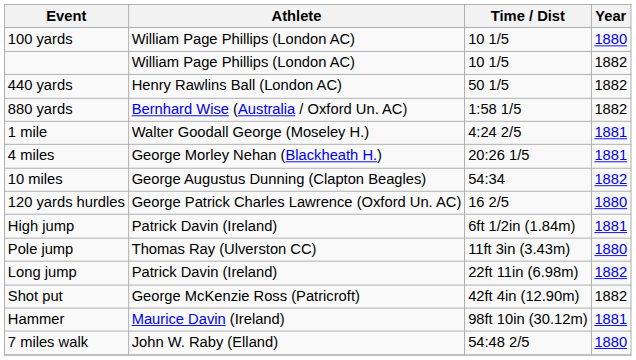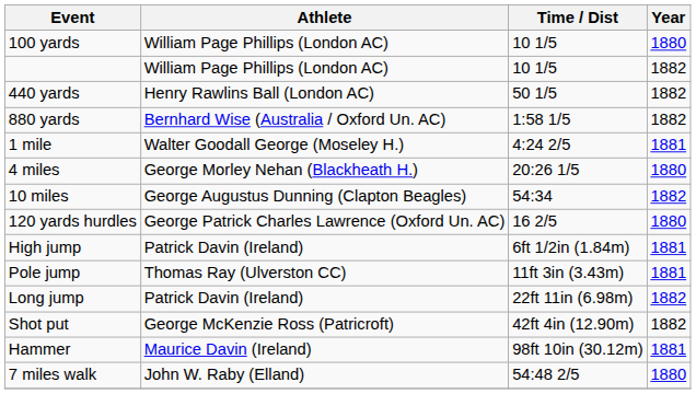 <table class="wikitable">
 <tr>
 <th>Event</th>
 <th>Athlete</th>
 <th>Time / Dist</th>
 <th>Year</th>
 </tr>
 <tr>
 <td>100 yards</td>
 <td>William Page Phillips (London AC)</td>
 <td>10 1/5</td>
 <td><a href='#'>1880</a></td>
 </tr>
 <tr>
 <td></td>
 <td>William Page Phillips (London AC)</td>
 <td>10 1/5</td>
 <td>1882</td>
 </tr>
 <tr>
 <td>440 yards</td>
 <td>Henry Rawlins Ball (London AC)</td>
 <td>50 1/5</td>
 <td>1882</td>
 </tr>
 <tr>
 <td>880 yards</td>
 <td><a href='#'>Bernhard Wise</a> (<a href='#'>Australia</a> / Oxford Un. AC)</td>
 <td>1:58 1/5</td>
 <td>1882</td>
 </tr>
 <tr>
 <td>1 mile</td>
 <td>Walter Goodall George (Moseley H.)</td>
 <td>4:24 2/5</td>
 <td><a href='#'>1881</a></td>
 </tr>
 <tr>
 <td>4 miles</td>
 <td>George Morley Nehan (<a href='#'>Blackheath H.</a>)</td>
 <td>20:26 1/5</td>
-<td><a href='#'>1881</a></td>
+<td><a href='#'>1880</a></td>
 </tr>
 <tr>
 <td>10 miles</td>
 <td>George Augustus Dunning (Clapton Beagles)</td>
 <td>54:34</td>
 <td><a href='#'>1882</a></td>
 </tr>
 <tr>
 <td>120 yards hurdles</td>
 <td>George Patrick Charles Lawrence (Oxford Un. AC)</td>
 <td>16 2/5</td>
 <td><a href='#'>1880</a></td>
 </tr>
 <tr>
 <td>High jump</td>
 <td>Patrick Davin (Ireland)</td>
 <td>6ft 1/2in (1.84m)</td>
 <td><a href='#'>1881</a></td>
 </tr>
 <tr>
 <td>Pole jump</td>
 <td>Thomas Ray (Ulverston CC)</td>
 <td>11ft 3in (3.43m)</td>
-<td><a href='#'>1880</a></td>
+<td><a href='#'>1881</a></td>
 </tr>
 <tr>
 <td>Long jump</td>
 <td>Patrick Davin (Ireland)</td>
 <td>22ft 11in (6.98m)</td>
 <td><a href='#'>1882</a></td>
 </tr>
 <tr>
 <td>Shot put</td>
 <td>George McKenzie Ross (Patricroft)</td>
 <td>42ft 4in (12.90m)</td>
 <td>1882</td>
 </tr>
 <tr>
 <td>Hammer</td>
 <td><a href='#'>Maurice Davin</a> (Ireland)</td>
 <td>98ft 10in (30.12m)</td>
 <td><a href='#'>1881</a></td>
 </tr>
 <tr>
 <td>7 miles walk</td>
 <td>John W. Raby (Elland)</td>
 <td>54:48 2/5</td>
 <td><a href='#'>1880</a></td>
 </tr>
 <tr>
 </tr>
 </table>
